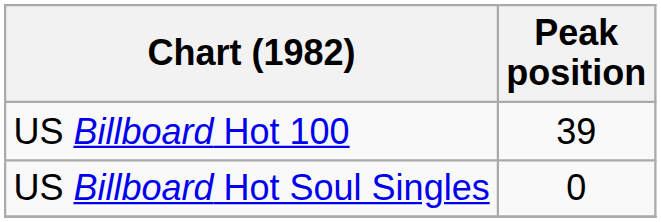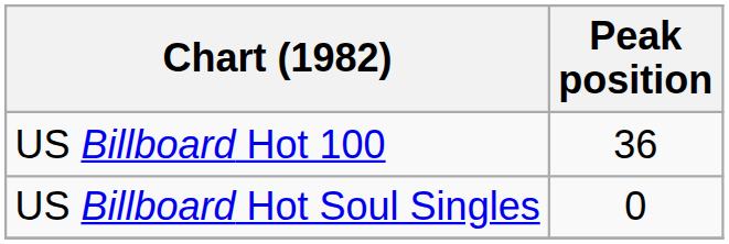 <table class="wikitable sortable">
 <tr>
 <th>Chart (1982)</th>
 <th>Peak<br>position</th>
 </tr>
 <tr>
 <td>US <a href='#'><em>Billboard</em> Hot 100</a></td>
-<td style="text-align:center;">39</td>
+<td style="text-align:center;">36</td>
 </tr>
 <tr>
 <td>US <a href='#'><em>Billboard</em> Hot Soul Singles</a></td>
 <td style="text-align:center;">0</td>
 </tr>
 <tr>
 </tr>
 </table>
